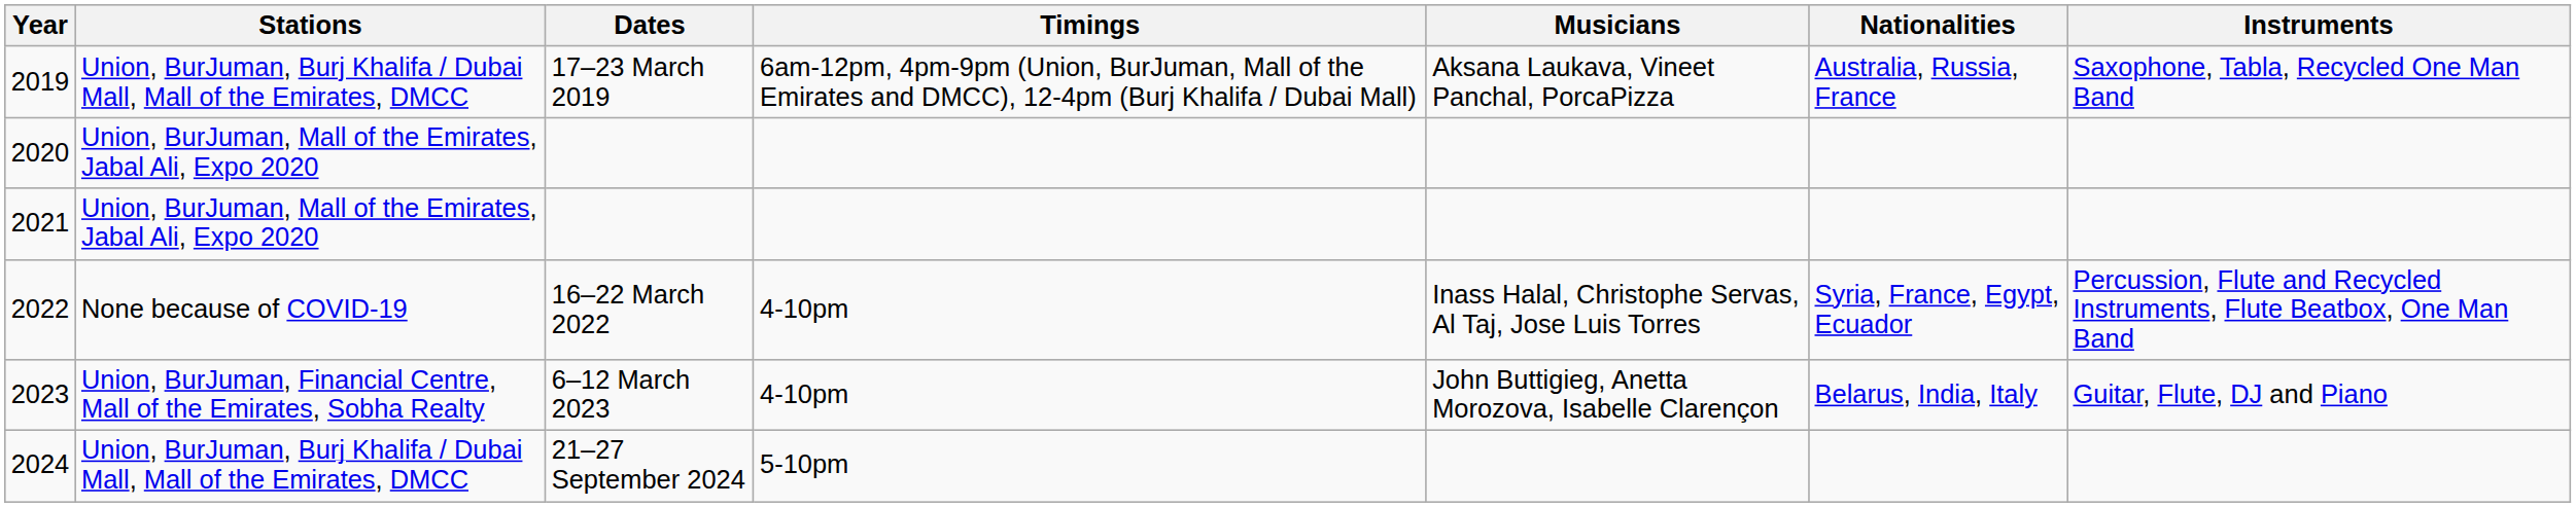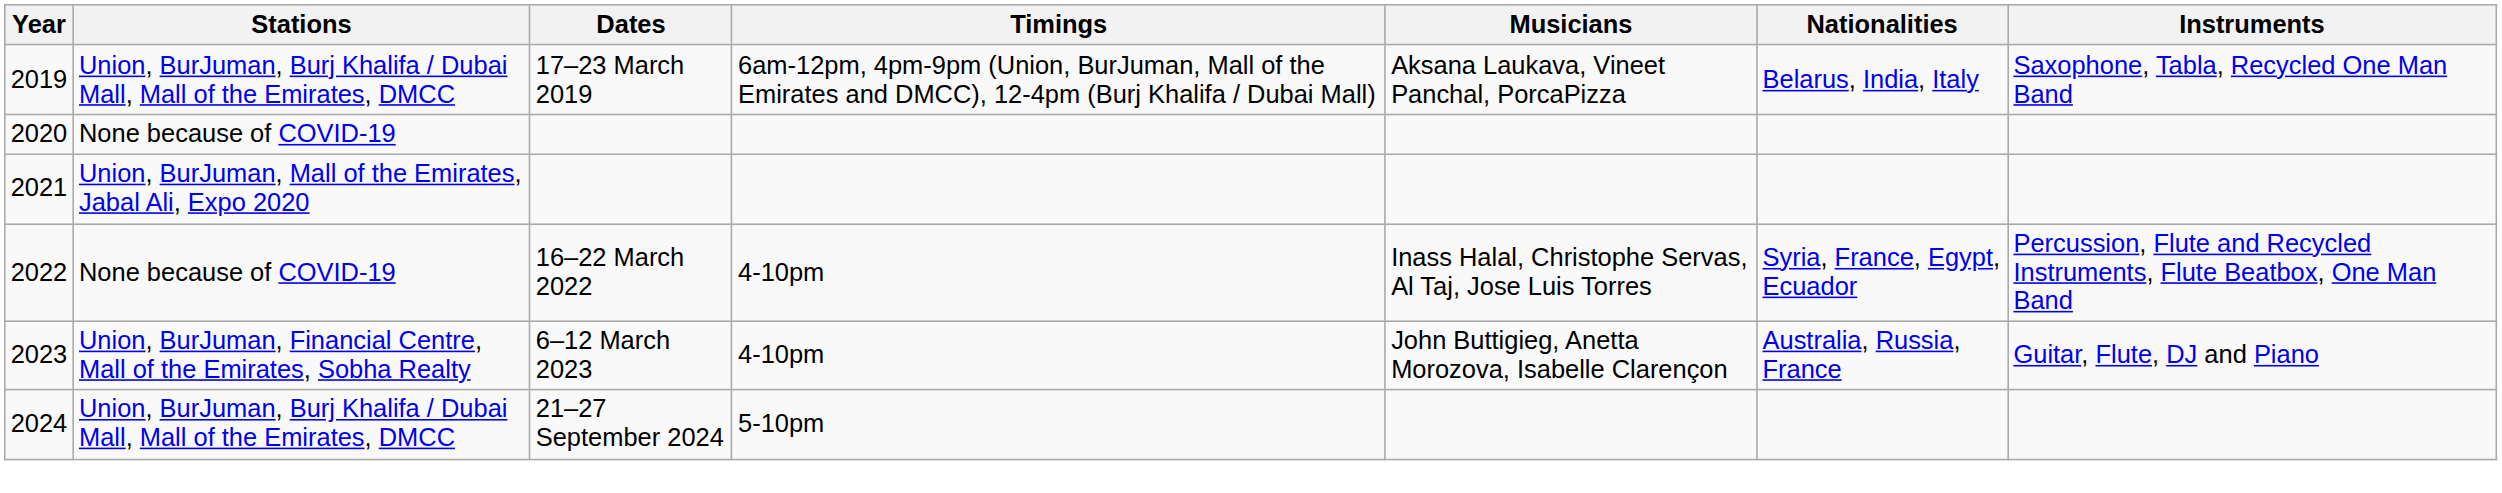 <table class="wikitable source">
 <tr>
 <th>Year</th>
 <th>Stations</th>
 <th>Dates</th>
 <th>Timings</th>
 <th>Musicians</th>
 <th>Nationalities</th>
 <th>Instruments</th>
 </tr>
 <tr>
 <td>2019</td>
 <td><a href='#'>Union</a>, <a href='#'>BurJuman</a>, <a href='#'>Burj Khalifa / Dubai Mall</a>, <a href='#'>Mall of the Emirates</a>, <a href='#'>DMCC</a></td>
 <td>17–23 March 2019</td>
 <td>6am-12pm, 4pm-9pm (Union, BurJuman, Mall of the Emirates and DMCC), 12-4pm (Burj Khalifa / Dubai Mall)</td>
 <td>Aksana Laukava, Vineet Panchal, PorcaPizza</td>
-<td><a href='#'>Australia</a>, <a href='#'>Russia</a>, <a href='#'>France</a></td>
+<td><a href='#'>Belarus</a>, <a href='#'>India</a>, <a href='#'>Italy</a></td>
 <td><a href='#'>Saxophone</a>, <a href='#'>Tabla</a>, <a href='#'>Recycled One Man Band</a></td>
 </tr>
 <tr>
 <td>2020</td>
-<td><a href='#'>Union</a>, <a href='#'>BurJuman</a>, <a href='#'>Mall of the Emirates</a>, <a href='#'>Jabal Ali</a>, <a href='#'>Expo 2020</a></td>
+<td>None because of <a href='#'>COVID-19</a></td>
 <td></td>
 <td></td>
 <td></td>
 <td></td>
 <td></td>
 </tr>
 <tr>
 <td>2021</td>
 <td><a href='#'>Union</a>, <a href='#'>BurJuman</a>, <a href='#'>Mall of the Emirates</a>, <a href='#'>Jabal Ali</a>, <a href='#'>Expo 2020</a></td>
 <td></td>
 <td></td>
 <td></td>
 <td></td>
 <td></td>
 </tr>
 <tr>
 <td>2022</td>
 <td>None because of <a href='#'>COVID-19</a></td>
 <td>16–22 March 2022</td>
 <td>4-10pm</td>
 <td>Inass Halal, Christophe Servas, Al Taj, Jose Luis Torres</td>
 <td><a href='#'>Syria</a>, <a href='#'>France</a>, <a href='#'>Egypt</a>, <a href='#'>Ecuador</a></td>
 <td><a href='#'>Percussion</a>, <a href='#'>Flute and Recycled Instruments</a>, <a href='#'>Flute Beatbox</a>, <a href='#'>One Man Band</a></td>
 </tr>
 <tr>
 <td>2023</td>
 <td><a href='#'>Union</a>, <a href='#'>BurJuman</a>, <a href='#'>Financial Centre</a>, <a href='#'>Mall of the Emirates</a>, <a href='#'>Sobha Realty</a></td>
 <td>6–12 March 2023</td>
 <td>4-10pm</td>
 <td>John Buttigieg, Anetta Morozova, Isabelle Clarençon</td>
-<td><a href='#'>Belarus</a>, <a href='#'>India</a>, <a href='#'>Italy</a></td>
+<td><a href='#'>Australia</a>, <a href='#'>Russia</a>, <a href='#'>France</a></td>
 <td><a href='#'>Guitar</a>, <a href='#'>Flute</a>, <a href='#'>DJ</a> and <a href='#'>Piano</a></td>
 </tr>
 <tr>
 <td>2024</td>
 <td><a href='#'>Union</a>, <a href='#'>BurJuman</a>, <a href='#'>Burj Khalifa / Dubai Mall</a>, <a href='#'>Mall of the Emirates</a>, <a href='#'>DMCC</a></td>
 <td>21–27 September 2024</td>
 <td>5-10pm</td>
 <td></td>
 <td></td>
 <td></td>
 </tr>
 </table>
